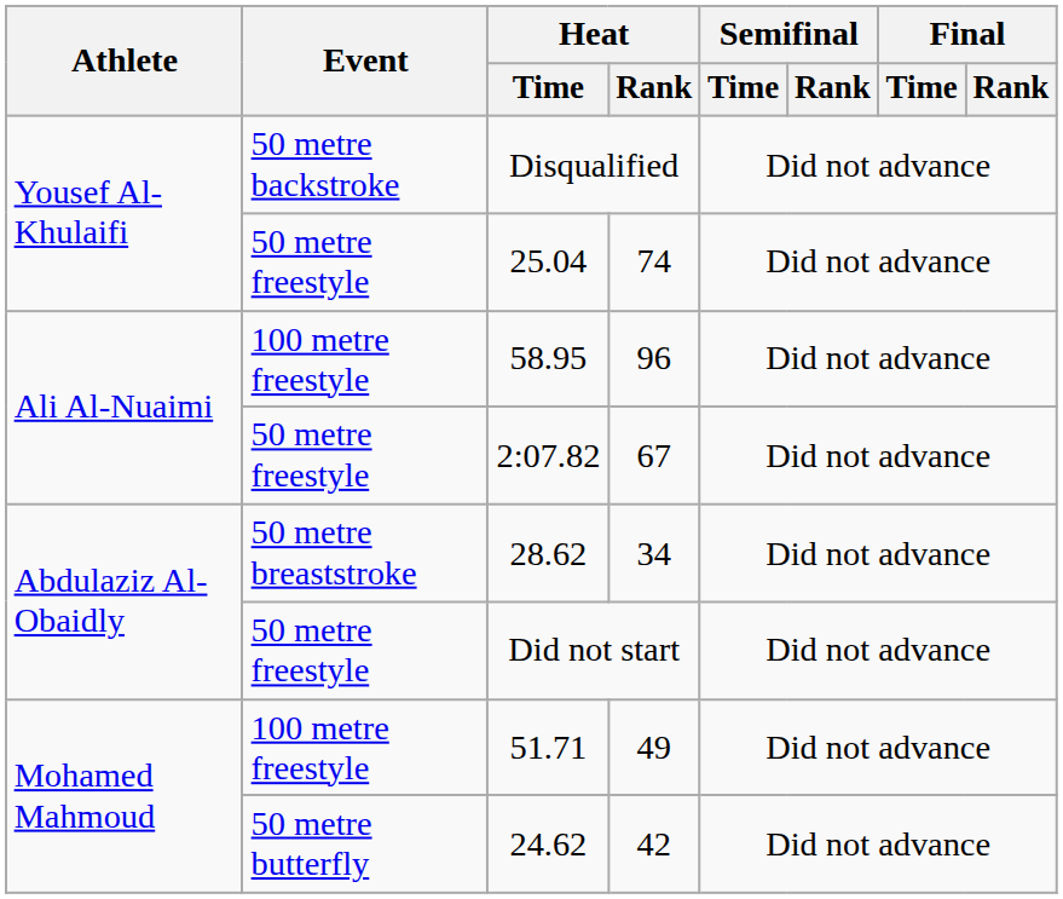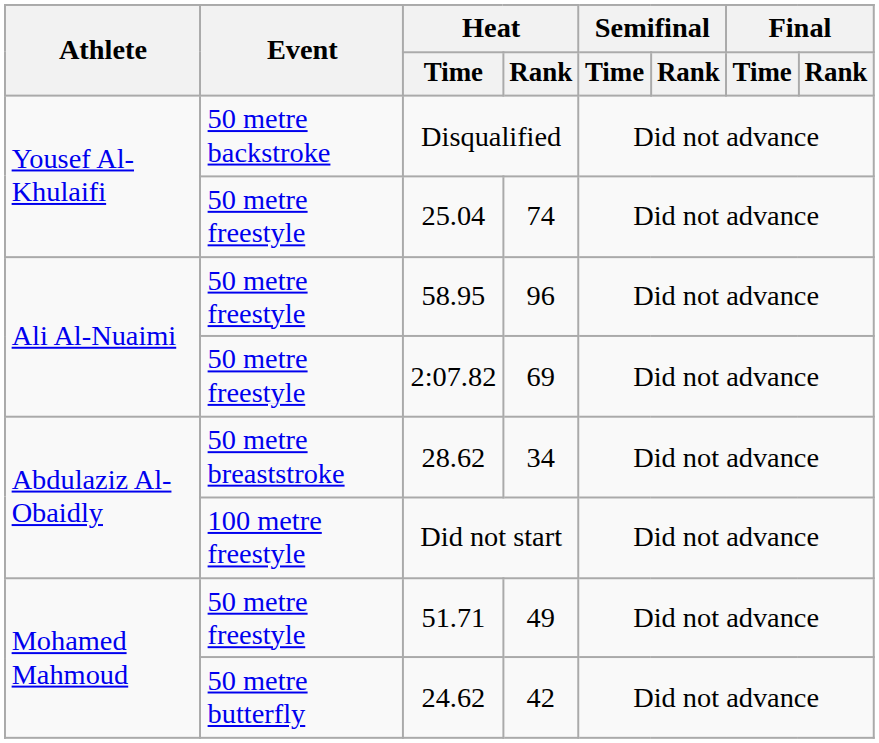 <table class="wikitable" style="text-align:center; font-size:90%; width:50%;">
 <tr>
 <th rowspan="2">Athlete</th>
 <th rowspan="2">Event</th>
 <th colspan="2">Heat</th>
 <th colspan="2">Semifinal</th>
 <th colspan="2">Final</th>
 </tr>
 <tr style="font-size:95%">
 <th>Time</th>
 <th>Rank</th>
 <th>Time</th>
 <th>Rank</th>
 <th>Time</th>
 <th>Rank</th>
 </tr>
 <tr>
 <td rowspan="2" align="left"><a href='#'>Yousef Al-Khulaifi</a></td>
 <td align="left"><a href='#'>50 metre backstroke</a></td>
 <td colspan="2">Disqualified</td>
 <td colspan="4">Did not advance</td>
 </tr>
 <tr>
 <td align="left"><a href='#'>50 metre freestyle</a></td>
 <td>25.04</td>
 <td>74</td>
 <td colspan="4">Did not advance</td>
 </tr>
 <tr>
 <td rowspan="2" align="left"><a href='#'>Ali Al-Nuaimi</a></td>
-<td align="left"><a href='#'>100 metre freestyle</a></td>
+<td align="left"><a href='#'>50 metre freestyle</a></td>
 <td>58.95</td>
 <td>96</td>
 <td colspan="4">Did not advance</td>
 </tr>
 <tr>
 <td align="left"><a href='#'>50 metre freestyle</a></td>
 <td>2:07.82</td>
-<td>67</td>
+<td>69</td>
 <td colspan="4">Did not advance</td>
 </tr>
 <tr>
 <td rowspan="2" align="left"><a href='#'>Abdulaziz Al-Obaidly</a></td>
 <td align="left"><a href='#'>50 metre breaststroke</a></td>
 <td>28.62</td>
 <td>34</td>
 <td colspan="4">Did not advance</td>
 </tr>
 <tr>
-<td align="left"><a href='#'>50 metre freestyle</a></td>
+<td align="left"><a href='#'>100 metre freestyle</a></td>
 <td colspan="2">Did not start</td>
 <td colspan="4">Did not advance</td>
 </tr>
 <tr>
 <td rowspan="2" align="left"><a href='#'>Mohamed Mahmoud</a></td>
-<td align="left"><a href='#'>100 metre freestyle</a></td>
+<td align="left"><a href='#'>50 metre freestyle</a></td>
 <td>51.71</td>
 <td>49</td>
 <td colspan="4">Did not advance</td>
 </tr>
 <tr>
 <td align="left"><a href='#'>50 metre butterfly</a></td>
 <td>24.62</td>
 <td>42</td>
 <td colspan="4">Did not advance</td>
 </tr>
 </table>
